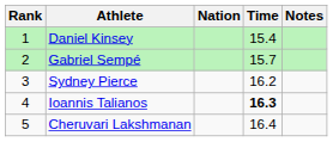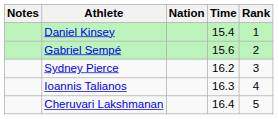 <table class="wikitable sortable" style="text-align:center">
 <tr>
-<th>Rank</th>
+<th>Notes</th>
 <th>Athlete</th>
 <th>Nation</th>
 <th>Time</th>
-<th>Notes</th>
+<th>Rank</th>
 </tr>
 <tr bgcolor=bbf3bb>
-<td>1</td>
+<td></td>
 <td align=left><a href='#'>Daniel Kinsey</a></td>
 <td align=left></td>
 <td>15.4</td>
-<td></td>
+<td>1</td>
 </tr>
 <tr bgcolor=bbf3bb>
-<td>2</td>
+<td></td>
 <td align=left><a href='#'>Gabriel Sempé</a></td>
 <td align=left></td>
-<td>15.7</td>
-<td></td>
+<td>15.6</td>
+<td>2</td>
 </tr>
 <tr>
-<td>3</td>
+<td></td>
 <td align=left><a href='#'>Sydney Pierce</a></td>
 <td align=left></td>
 <td>16.2</td>
-<td></td>
+<td>3</td>
 </tr>
 <tr>
-<td>4</td>
+<td></td>
 <td align=left><a href='#'>Ioannis Talianos</a></td>
 <td align=left></td>
-<td><strong>16.3</strong></td>
-<td></td>
+<td>16.3</td>
+<td>4</td>
 </tr>
 <tr>
-<td>5</td>
+<td></td>
 <td align=left><a href='#'>Cheruvari Lakshmanan</a></td>
 <td align=left></td>
 <td>16.4</td>
-<td></td>
+<td>5</td>
 </tr>
 </table>
